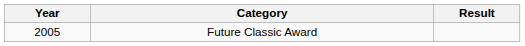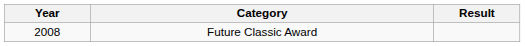 <table class="wikitable" width="80%">
 <tr>
 <th width="10%">Year</th>
 <th width="40%">Category</th>
 <th width="10%">Result</th>
 </tr>
 <tr>
-<td align="center">2005</td>
+<td align="center">2008</td>
 <td align="center">Future Classic Award</td>
 <td></td>
 </tr>
 </table>
